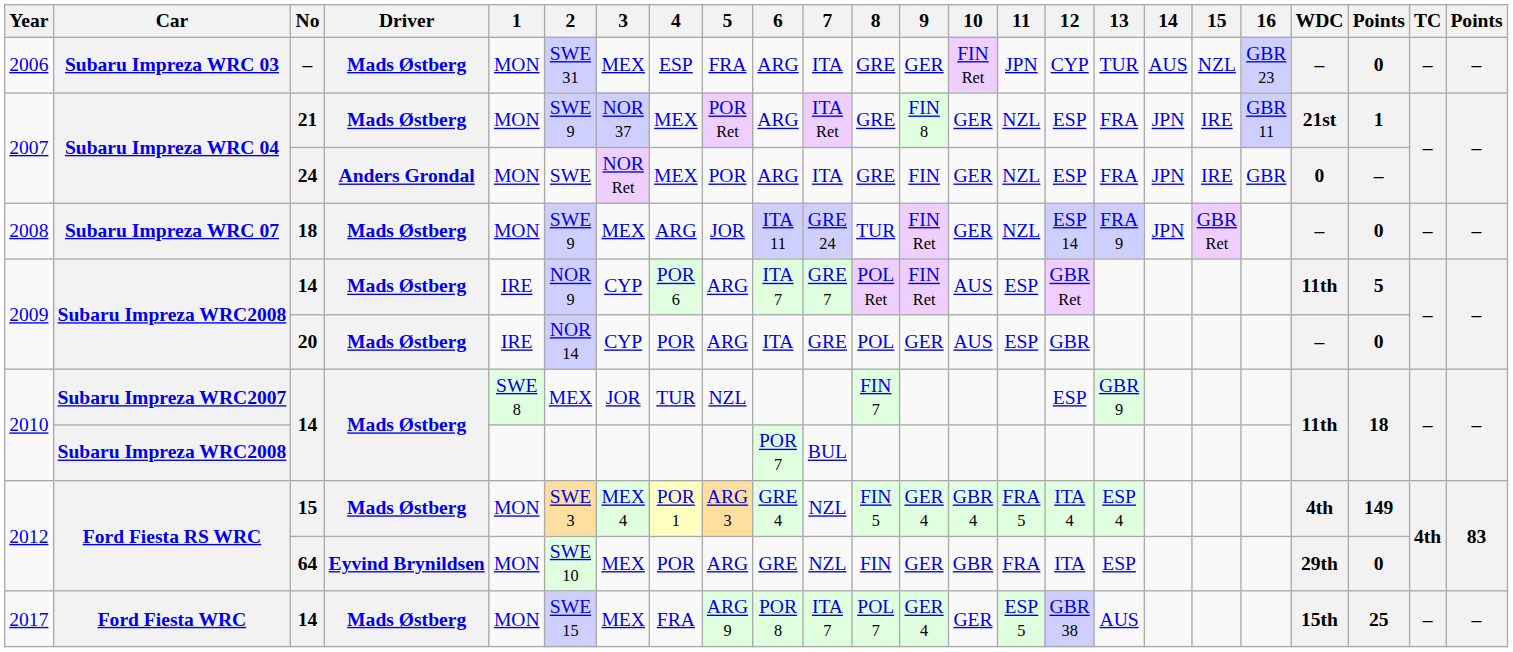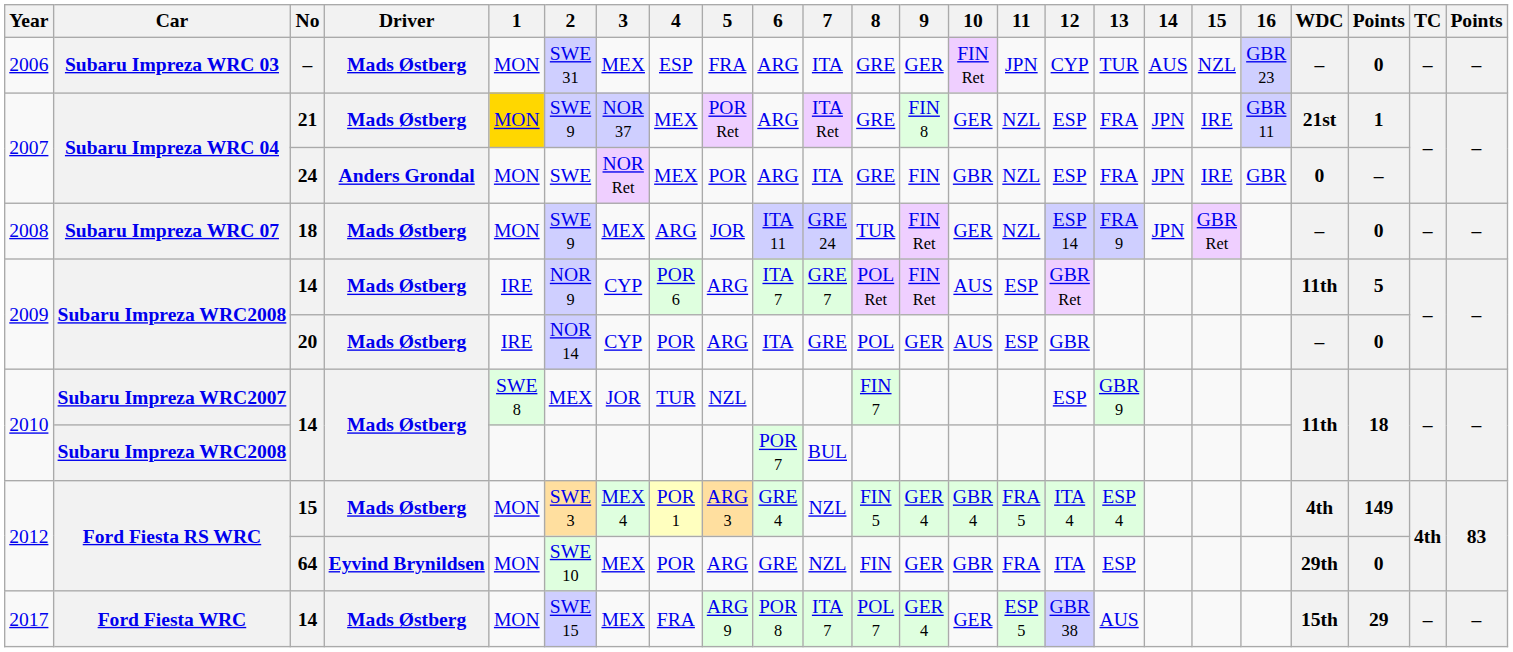 <table class="wikitable" style="text-align:center; font-size:90%">
 <tr>
 <th>Year</th>
 <th>Car</th>
 <th>No</th>
 <th>Driver</th>
 <th>1</th>
 <th>2</th>
 <th>3</th>
 <th>4</th>
 <th>5</th>
 <th>6</th>
 <th>7</th>
 <th>8</th>
 <th>9</th>
 <th>10</th>
 <th>11</th>
 <th>12</th>
 <th>13</th>
 <th>14</th>
 <th>15</th>
 <th>16</th>
 <th>WDC</th>
 <th>Points</th>
 <th>TC</th>
 <th>Points</th>
 </tr>
 <tr>
 <td><a href='#'>2006</a></td>
 <th><a href='#'>Subaru Impreza WRC 03</a></th>
 <th>–</th>
 <th> <a href='#'>Mads Østberg</a></th>
 <td><a href='#'>MON</a></td>
 <td style="background:#CFCFFF;"><a href='#'>SWE</a><br><small>31</small></td>
 <td><a href='#'>MEX</a></td>
 <td><a href='#'>ESP</a></td>
 <td><a href='#'>FRA</a></td>
 <td><a href='#'>ARG</a></td>
 <td><a href='#'>ITA</a></td>
 <td><a href='#'>GRE</a></td>
 <td><a href='#'>GER</a></td>
 <td style="background:#EFCFFF;"><a href='#'>FIN</a><br><small>Ret</small></td>
 <td><a href='#'>JPN</a></td>
 <td><a href='#'>CYP</a></td>
 <td><a href='#'>TUR</a></td>
 <td><a href='#'>AUS</a></td>
 <td><a href='#'>NZL</a></td>
 <td style="background:#CFCFFF;"><a href='#'>GBR</a><br><small>23</small></td>
 <th>–</th>
 <th>0</th>
 <th>–</th>
 <th>–</th>
 </tr>
 <tr>
 <td rowspan=2><a href='#'>2007</a></td>
 <th rowspan=2><a href='#'>Subaru Impreza WRC 04</a></th>
 <th>21</th>
 <th> <a href='#'>Mads Østberg</a></th>
-<td><a href='#'>MON</a></td>
+<td style="background: gold;"><a href='#'>MON</a></td>
 <td style="background:#CFCFFF;"><a href='#'>SWE</a><br><small>9</small></td>
 <td style="background:#CFCFFF;"><a href='#'>NOR</a><br><small>37</small></td>
 <td><a href='#'>MEX</a></td>
 <td style="background:#EFCFFF;"><a href='#'>POR</a><br><small>Ret</small></td>
 <td><a href='#'>ARG</a></td>
 <td style="background:#EFCFFF;"><a href='#'>ITA</a><br><small>Ret</small></td>
 <td><a href='#'>GRE</a></td>
 <td style="background:#DFFFDF;"><a href='#'>FIN</a><br><small>8</small></td>
 <td><a href='#'>GER</a></td>
 <td><a href='#'>NZL</a></td>
 <td><a href='#'>ESP</a></td>
 <td><a href='#'>FRA</a></td>
 <td><a href='#'>JPN</a></td>
 <td><a href='#'>IRE</a></td>
 <td style="background:#CFCFFF;"><a href='#'>GBR</a><br><small>11</small></td>
 <th>21st</th>
 <th>1</th>
 <th rowspan=2>–</th>
 <th rowspan=2>–</th>
 </tr>
 <tr>
 <th>24</th>
 <th> <a href='#'>Anders Grondal</a></th>
 <td><a href='#'>MON</a></td>
 <td><a href='#'>SWE</a></td>
 <td style="background:#EFCFFF;"><a href='#'>NOR</a><br><small>Ret</small></td>
 <td><a href='#'>MEX</a></td>
 <td><a href='#'>POR</a></td>
 <td><a href='#'>ARG</a></td>
 <td><a href='#'>ITA</a></td>
 <td><a href='#'>GRE</a></td>
 <td><a href='#'>FIN</a></td>
-<td><a href='#'>GER</a></td>
+<td><a href='#'>GBR</a></td>
 <td><a href='#'>NZL</a></td>
 <td><a href='#'>ESP</a></td>
 <td><a href='#'>FRA</a></td>
 <td><a href='#'>JPN</a></td>
 <td><a href='#'>IRE</a></td>
 <td><a href='#'>GBR</a></td>
 <th>0</th>
 <th>–</th>
 </tr>
 <tr>
 <td><a href='#'>2008</a></td>
 <th><a href='#'>Subaru Impreza WRC 07</a></th>
 <th>18</th>
 <th> <a href='#'>Mads Østberg</a></th>
 <td><a href='#'>MON</a></td>
 <td style="background:#CFCFFF;"><a href='#'>SWE</a><br><small>9</small></td>
 <td><a href='#'>MEX</a></td>
 <td><a href='#'>ARG</a></td>
 <td><a href='#'>JOR</a></td>
 <td style="background:#CFCFFF;"><a href='#'>ITA</a><br><small>11</small></td>
 <td style="background:#CFCFFF;"><a href='#'>GRE</a><br><small>24</small></td>
 <td><a href='#'>TUR</a></td>
 <td style="background:#EFCFFF;"><a href='#'>FIN</a><br><small>Ret</small></td>
 <td><a href='#'>GER</a></td>
 <td><a href='#'>NZL</a></td>
 <td style="background:#CFCFFF;"><a href='#'>ESP</a><br><small>14</small></td>
 <td style="background:#CFCFFF;"><a href='#'>FRA</a><br><small>9</small></td>
 <td><a href='#'>JPN</a></td>
 <td style="background:#EFCFFF;"><a href='#'>GBR</a><br><small>Ret</small></td>
 <td></td>
 <th>–</th>
 <th>0</th>
 <th>–</th>
 <th>–</th>
 </tr>
 <tr>
 <td rowspan=2><a href='#'>2009</a></td>
 <th rowspan=2><a href='#'>Subaru Impreza WRC2008</a></th>
 <th>14</th>
 <th> <a href='#'>Mads Østberg</a></th>
 <td><a href='#'>IRE</a></td>
 <td style="background:#CFCFFF;"><a href='#'>NOR</a><br><small>9</small></td>
 <td><a href='#'>CYP</a></td>
 <td style="background:#DFFFDF;"><a href='#'>POR</a><br><small>6</small></td>
 <td><a href='#'>ARG</a></td>
 <td style="background:#DFFFDF;"><a href='#'>ITA</a><br><small>7</small></td>
 <td style="background:#DFFFDF;"><a href='#'>GRE</a><br><small>7</small></td>
 <td style="background:#EFCFFF;"><a href='#'>POL</a><br><small>Ret</small></td>
 <td style="background:#EFCFFF;"><a href='#'>FIN</a><br><small>Ret</small></td>
 <td><a href='#'>AUS</a></td>
 <td><a href='#'>ESP</a></td>
 <td style="background:#EFCFFF;"><a href='#'>GBR</a><br><small>Ret</small></td>
 <td></td>
 <td></td>
 <td></td>
 <td></td>
 <th>11th</th>
 <th>5</th>
 <th rowspan=2>–</th>
 <th rowspan=2>–</th>
 </tr>
 <tr>
 <th>20</th>
 <th> <a href='#'>Mads Østberg</a></th>
 <td><a href='#'>IRE</a></td>
 <td style="background:#CFCFFF;"><a href='#'>NOR</a><br><small>14</small></td>
 <td><a href='#'>CYP</a></td>
 <td><a href='#'>POR</a></td>
 <td><a href='#'>ARG</a></td>
 <td><a href='#'>ITA</a></td>
 <td><a href='#'>GRE</a></td>
 <td><a href='#'>POL</a></td>
 <td><a href='#'>GER</a></td>
 <td><a href='#'>AUS</a></td>
 <td><a href='#'>ESP</a></td>
 <td><a href='#'>GBR</a></td>
 <td></td>
 <td></td>
 <td></td>
 <td></td>
 <th>–</th>
 <th>0</th>
 </tr>
 <tr>
 <td rowspan=2><a href='#'>2010</a></td>
 <th><a href='#'>Subaru Impreza WRC2007</a></th>
 <th rowspan=2>14</th>
 <th rowspan=2> <a href='#'>Mads Østberg</a></th>
 <td style="background:#DFFFDF;"><a href='#'>SWE</a><br><small>8</small></td>
 <td><a href='#'>MEX</a></td>
 <td><a href='#'>JOR</a></td>
 <td><a href='#'>TUR</a></td>
 <td><a href='#'>NZL</a></td>
 <td></td>
 <td></td>
 <td style="background:#DFFFDF;"><a href='#'>FIN</a><br><small>7</small></td>
 <td></td>
 <td></td>
 <td></td>
 <td><a href='#'>ESP</a></td>
 <td style="background:#DFFFDF;"><a href='#'>GBR</a><br><small>9</small></td>
 <td></td>
 <td></td>
 <td></td>
 <th rowspan="2">11th</th>
 <th rowspan="2">18</th>
 <th rowspan="2">–</th>
 <th rowspan="2">–</th>
 </tr>
 <tr>
 <th><a href='#'>Subaru Impreza WRC2008</a></th>
 <td></td>
 <td></td>
 <td></td>
 <td></td>
 <td></td>
 <td style="background:#DFFFDF;"><a href='#'>POR</a><br><small>7</small></td>
 <td><a href='#'>BUL</a></td>
 <td></td>
 <td></td>
 <td></td>
 <td></td>
 <td></td>
 <td></td>
 <td></td>
 <td></td>
 <td></td>
 </tr>
 <tr>
 <td rowspan="2"><a href='#'>2012</a></td>
 <th rowspan="2"><a href='#'>Ford Fiesta RS WRC</a></th>
 <th>15</th>
 <th> <a href='#'>Mads Østberg</a></th>
 <td><a href='#'>MON</a></td>
 <td style="background:#FFDF9F;"><a href='#'>SWE</a><br><small>3</small></td>
 <td style="background:#DFFFDF;"><a href='#'>MEX</a><br><small>4</small></td>
 <td style="background:#FFFFBF;"><a href='#'>POR</a><br><small>1</small></td>
 <td style="background:#FFDF9F;"><a href='#'>ARG</a><br><small>3</small></td>
 <td style="background:#DFFFDF;"><a href='#'>GRE</a><br><small>4</small></td>
 <td><a href='#'>NZL</a></td>
 <td style="background:#DFFFDF;"><a href='#'>FIN</a><br><small>5</small></td>
 <td style="background:#DFFFDF;"><a href='#'>GER</a><br><small>4</small></td>
 <td style="background:#DFFFDF;"><a href='#'>GBR</a><br><small>4</small></td>
 <td style="background:#DFFFDF;"><a href='#'>FRA</a><br><small>5</small></td>
 <td style="background:#DFFFDF;"><a href='#'>ITA</a><br><small>4</small></td>
 <td style="background:#DFFFDF;"><a href='#'>ESP</a><br><small>4</small></td>
 <td></td>
 <td></td>
 <td></td>
 <th>4th</th>
 <th>149</th>
 <th rowspan="2">4th</th>
 <th rowspan="2">83</th>
 </tr>
 <tr>
 <th>64</th>
 <th> <a href='#'>Eyvind Brynildsen</a></th>
 <td><a href='#'>MON</a></td>
 <td style="background:#DFFFDF;"><a href='#'>SWE</a><br><small>10</small></td>
 <td><a href='#'>MEX</a></td>
 <td><a href='#'>POR</a></td>
 <td><a href='#'>ARG</a></td>
 <td><a href='#'>GRE</a></td>
 <td><a href='#'>NZL</a></td>
 <td><a href='#'>FIN</a></td>
 <td><a href='#'>GER</a></td>
 <td><a href='#'>GBR</a></td>
 <td><a href='#'>FRA</a></td>
 <td><a href='#'>ITA</a></td>
 <td><a href='#'>ESP</a></td>
 <td></td>
 <td></td>
 <td></td>
 <th>29th</th>
 <th>0</th>
 </tr>
 <tr>
 <td><a href='#'>2017</a></td>
 <th><a href='#'>Ford Fiesta WRC</a></th>
 <th>14</th>
 <th> <a href='#'>Mads Østberg</a></th>
 <td><a href='#'>MON</a></td>
 <td style="background:#CFCFFF;"><a href='#'>SWE</a><br><small>15</small></td>
 <td><a href='#'>MEX</a></td>
 <td><a href='#'>FRA</a></td>
 <td style="background:#DFFFDF;"><a href='#'>ARG</a><br><small>9</small></td>
 <td style="background:#DFFFDF;"><a href='#'>POR</a><br><small>8</small></td>
 <td style="background:#DFFFDF;"><a href='#'>ITA</a><br><small>7</small></td>
 <td style="background:#DFFFDF;"><a href='#'>POL</a><br><small>7</small></td>
 <td style="background:#DFFFDF;"><a href='#'>GER</a><br><small>4</small></td>
 <td><a href='#'>GER</a></td>
 <td style="background:#DFFFDF;"><a href='#'>ESP</a><br><small>5</small></td>
 <td style="background:#CFCFFF;"><a href='#'>GBR</a><br><small>38</small></td>
 <td><a href='#'>AUS</a></td>
 <td></td>
 <td></td>
 <td></td>
 <th>15th</th>
-<th>25</th>
+<th>29</th>
 <th>–</th>
 <th>–</th>
 </tr>
 </table>
